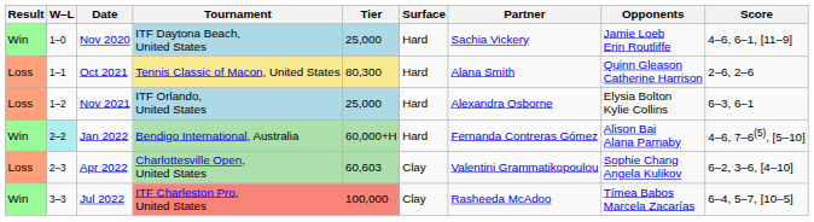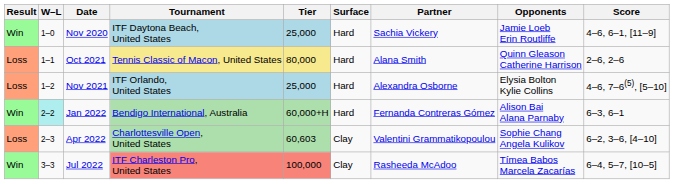 <table class="sortable wikitable">
 <tr>
 <th>Result</th>
 <th class="unsortable">W–L</th>
 <th>Date</th>
 <th>Tournament</th>
 <th>Tier</th>
 <th>Surface</th>
 <th>Partner</th>
 <th>Opponents</th>
 <th class="unsortable">Score</th>
 </tr>
 <tr>
 <td style="background:#98fb98;">Win</td>
 <td><small>1–0</small></td>
 <td><a href='#'>Nov 2020</a></td>
 <td style="background:lightblue;">ITF Daytona Beach, <br>United States</td>
 <td style="background:lightblue;">25,000</td>
 <td>Hard</td>
 <td> <a href='#'>Sachia Vickery</a></td>
 <td> <a href='#'>Jamie Loeb</a> <br>  <a href='#'>Erin Routliffe</a></td>
 <td>4–6, 6–1, [11–9]</td>
 </tr>
 <tr>
 <td style="background:#ffa07a;">Loss</td>
 <td><small>1–1</small></td>
 <td><a href='#'>Oct 2021</a></td>
 <td style="background:#f7e98e;"><a href='#'>Tennis Classic of Macon</a>, United States</td>
-<td style="background:#f7e98e;">80,300</td>
+<td style="background:#f7e98e;">80,000</td>
 <td>Hard</td>
 <td> <a href='#'>Alana Smith</a></td>
 <td> <a href='#'>Quinn Gleason</a> <br>  <a href='#'>Catherine Harrison</a></td>
 <td>2–6, 2–6</td>
 </tr>
 <tr>
 <td bgcolor="FFA07A">Loss</td>
 <td><small>1–2</small></td>
 <td><a href='#'>Nov 2021</a></td>
 <td style="background:lightblue;">ITF Orlando, <br>United States</td>
 <td style="background:lightblue;">25,000</td>
 <td>Hard</td>
 <td> <a href='#'>Alexandra Osborne</a></td>
 <td> Elysia Bolton <br>  Kylie Collins</td>
-<td>6–3, 6–1</td>
+<td>4–6, 7–6<sup>(5)</sup>, [5–10]</td>
 </tr>
 <tr>
 <td style="background:#98fb98;">Win</td>
 <td style="background: paleturquoise;"><small>2–2</small></td>
 <td><a href='#'>Jan 2022</a></td>
 <td style="background:#addfad"><a href='#'>Bendigo International</a>, Australia</td>
 <td style="background:#addfad">60,000+H</td>
 <td>Hard</td>
 <td> <a href='#'>Fernanda Contreras Gómez</a></td>
 <td> <a href='#'>Alison Bai</a> <br>  <a href='#'>Alana Parnaby</a></td>
-<td>4–6, 7–6<sup>(5)</sup>, [5–10]</td>
+<td>6–3, 6–1</td>
 </tr>
 <tr>
 <td bgcolor=ffa07a>Loss</td>
 <td><small>2–3</small></td>
 <td><a href='#'>Apr 2022</a></td>
 <td style="background:#addfad"><a href='#'>Charlottesville Open</a>, <br>United States</td>
 <td style="background:#addfad">60,603</td>
 <td>Clay</td>
 <td> <a href='#'>Valentini Grammatikopoulou</a></td>
 <td> <a href='#'>Sophie Chang</a> <br>  <a href='#'>Angela Kulikov</a></td>
 <td>6–2, 3–6, [4–10]</td>
 </tr>
 <tr>
 <td style="background:#98fb98;">Win</td>
 <td><small>3–3</small></td>
 <td><a href='#'>Jul 2022</a></td>
 <td bgcolor=f88379><a href='#'>ITF Charleston Pro</a>, <br>United States</td>
 <td bgcolor=f88379>100,000</td>
 <td>Clay</td>
 <td> <a href='#'>Rasheeda McAdoo</a></td>
 <td> <a href='#'>Tímea Babos</a> <br>  <a href='#'>Marcela Zacarías</a></td>
 <td>6–4, 5–7, [10–5]</td>
 </tr>
 </table>
